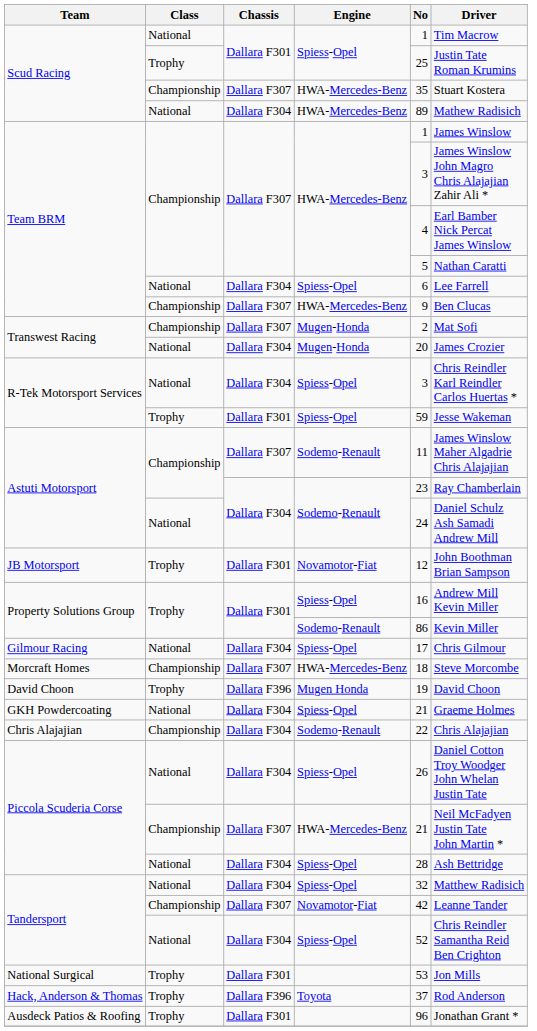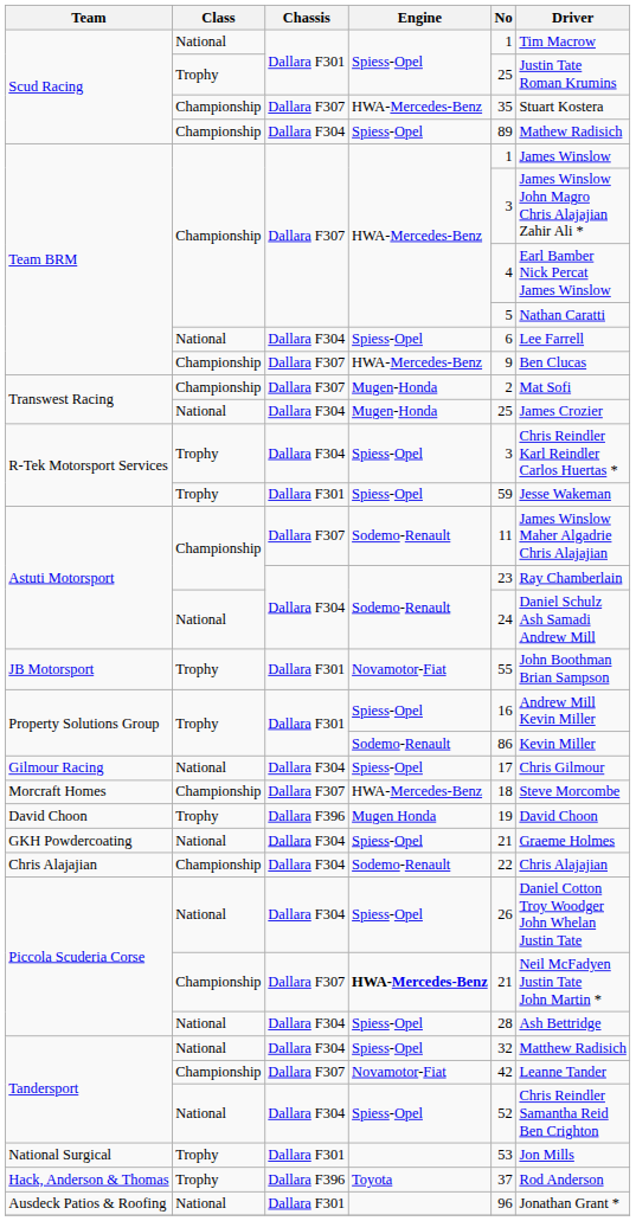 <table class="wikitable" style="font-size: 90%;">
 <tr>
 <th>Team</th>
 <th>Class</th>
 <th>Chassis</th>
 <th>Engine</th>
 <th>No</th>
 <th>Driver</th>
 </tr>
 <tr>
 <td rowspan=4><a href='#'>Scud Racing</a></td>
 <td>National</td>
 <td rowspan=2><a href='#'>Dallara</a> F301</td>
 <td rowspan=2><a href='#'>Spiess</a>-<a href='#'>Opel</a></td>
 <td align="right">1</td>
 <td> <a href='#'>Tim Macrow</a></td>
 </tr>
 <tr>
 <td>Trophy</td>
 <td align="right">25</td>
 <td> <a href='#'>Justin Tate</a><br> <a href='#'>Roman Krumins</a></td>
 </tr>
 <tr>
 <td>Championship</td>
 <td><a href='#'>Dallara</a> F307</td>
 <td>HWA-<a href='#'>Mercedes-Benz</a></td>
 <td align="right">35</td>
 <td> Stuart Kostera</td>
 </tr>
 <tr>
-<td>National</td>
+<td>Championship</td>
 <td><a href='#'>Dallara</a> F304</td>
-<td>HWA-<a href='#'>Mercedes-Benz</a></td>
+<td><a href='#'>Spiess</a>-<a href='#'>Opel</a></td>
 <td align="right">89</td>
 <td> <a href='#'>Mathew Radisich</a></td>
 </tr>
 <tr>
 <td rowspan=6><a href='#'>Team BRM</a></td>
 <td rowspan=4>Championship</td>
 <td rowspan=4><a href='#'>Dallara</a> F307</td>
 <td rowspan=4>HWA-<a href='#'>Mercedes-Benz</a></td>
 <td align="right">1</td>
 <td> <a href='#'>James Winslow</a></td>
 </tr>
 <tr>
 <td align="right">3</td>
 <td> <a href='#'>James Winslow</a><br> <a href='#'>John Magro</a><br> <a href='#'>Chris Alajajian</a><br> Zahir Ali *</td>
 </tr>
 <tr>
 <td align="right">4</td>
 <td> <a href='#'>Earl Bamber</a><br> <a href='#'>Nick Percat</a><br> <a href='#'>James Winslow</a></td>
 </tr>
 <tr>
 <td align="right">5</td>
 <td> <a href='#'>Nathan Caratti</a></td>
 </tr>
 <tr>
 <td>National</td>
 <td><a href='#'>Dallara</a> F304</td>
 <td><a href='#'>Spiess</a>-<a href='#'>Opel</a></td>
 <td align="right">6</td>
 <td> <a href='#'>Lee Farrell</a></td>
 </tr>
 <tr>
 <td>Championship</td>
 <td><a href='#'>Dallara</a> F307</td>
 <td>HWA-<a href='#'>Mercedes-Benz</a></td>
 <td align="right">9</td>
 <td> <a href='#'>Ben Clucas</a></td>
 </tr>
 <tr>
 <td rowspan=2>Transwest Racing</td>
 <td>Championship</td>
 <td><a href='#'>Dallara</a> F307</td>
 <td><a href='#'>Mugen</a>-<a href='#'>Honda</a></td>
 <td align="right">2</td>
 <td> <a href='#'>Mat Sofi</a></td>
 </tr>
 <tr>
 <td>National</td>
 <td><a href='#'>Dallara</a> F304</td>
 <td><a href='#'>Mugen</a>-<a href='#'>Honda</a></td>
-<td align="right">20</td>
+<td align="right">25</td>
 <td> <a href='#'>James Crozier</a></td>
 </tr>
 <tr>
 <td rowspan=2>R-Tek Motorsport Services</td>
-<td>National</td>
+<td>Trophy</td>
 <td><a href='#'>Dallara</a> F304</td>
 <td><a href='#'>Spiess</a>-<a href='#'>Opel</a></td>
 <td align="right">3</td>
 <td> <a href='#'>Chris Reindler</a><br> <a href='#'>Karl Reindler</a><br> <a href='#'>Carlos Huertas</a> *</td>
 </tr>
 <tr>
 <td>Trophy</td>
 <td><a href='#'>Dallara</a> F301</td>
 <td><a href='#'>Spiess</a>-<a href='#'>Opel</a></td>
 <td align="right">59</td>
 <td> <a href='#'>Jesse Wakeman</a></td>
 </tr>
 <tr>
 <td rowspan=3><a href='#'>Astuti Motorsport</a></td>
 <td rowspan=2>Championship</td>
 <td><a href='#'>Dallara</a> F307</td>
 <td><a href='#'>Sodemo</a>-<a href='#'>Renault</a></td>
 <td align="right">11</td>
 <td> <a href='#'>James Winslow</a><br> <a href='#'>Maher Algadrie</a><br> <a href='#'>Chris Alajajian</a></td>
 </tr>
 <tr>
 <td rowspan=2><a href='#'>Dallara</a> F304</td>
 <td rowspan=2><a href='#'>Sodemo</a>-<a href='#'>Renault</a></td>
 <td align="right">23</td>
 <td> <a href='#'>Ray Chamberlain</a></td>
 </tr>
 <tr>
 <td>National</td>
 <td align="right">24</td>
 <td> <a href='#'>Daniel Schulz</a><br> <a href='#'>Ash Samadi</a><br> <a href='#'>Andrew Mill</a></td>
 </tr>
 <tr>
 <td><a href='#'>JB Motorsport</a></td>
 <td>Trophy</td>
 <td><a href='#'>Dallara</a> F301</td>
 <td><a href='#'>Novamotor</a>-<a href='#'>Fiat</a></td>
-<td align="right">12</td>
+<td align="right">55</td>
 <td> <a href='#'>John Boothman</a><br> <a href='#'>Brian Sampson</a></td>
 </tr>
 <tr>
 <td rowspan=2>Property Solutions Group</td>
 <td rowspan=2>Trophy</td>
 <td rowspan=2><a href='#'>Dallara</a> F301</td>
 <td><a href='#'>Spiess</a>-<a href='#'>Opel</a></td>
 <td align="right">16</td>
 <td> <a href='#'>Andrew Mill</a><br> <a href='#'>Kevin Miller</a></td>
 </tr>
 <tr>
 <td><a href='#'>Sodemo</a>-<a href='#'>Renault</a></td>
 <td align="right">86</td>
 <td> <a href='#'>Kevin Miller</a></td>
 </tr>
 <tr>
 <td><a href='#'>Gilmour Racing</a></td>
 <td>National</td>
 <td><a href='#'>Dallara</a> F304</td>
 <td><a href='#'>Spiess</a>-<a href='#'>Opel</a></td>
 <td align="right">17</td>
 <td> <a href='#'>Chris Gilmour</a></td>
 </tr>
 <tr>
 <td>Morcraft Homes</td>
 <td>Championship</td>
 <td><a href='#'>Dallara</a> F307</td>
 <td>HWA-<a href='#'>Mercedes-Benz</a></td>
 <td align="right">18</td>
 <td> <a href='#'>Steve Morcombe</a></td>
 </tr>
 <tr>
 <td>David Choon</td>
 <td>Trophy</td>
 <td><a href='#'>Dallara</a> F396</td>
 <td><a href='#'>Mugen Honda</a></td>
 <td align="right">19</td>
 <td> <a href='#'>David Choon</a></td>
 </tr>
 <tr>
 <td>GKH Powdercoating</td>
 <td>National</td>
 <td><a href='#'>Dallara</a> F304</td>
 <td><a href='#'>Spiess</a>-<a href='#'>Opel</a></td>
 <td align="right">21</td>
 <td> <a href='#'>Graeme Holmes</a></td>
 </tr>
 <tr>
 <td>Chris Alajajian</td>
 <td>Championship</td>
 <td><a href='#'>Dallara</a> F304</td>
 <td><a href='#'>Sodemo</a>-<a href='#'>Renault</a></td>
 <td align="right">22</td>
 <td> <a href='#'>Chris Alajajian</a></td>
 </tr>
 <tr>
 <td rowspan=3><a href='#'>Piccola Scuderia Corse</a></td>
 <td>National</td>
 <td><a href='#'>Dallara</a> F304</td>
 <td><a href='#'>Spiess</a>-<a href='#'>Opel</a></td>
 <td align="right">26</td>
 <td> <a href='#'>Daniel Cotton</a><br> <a href='#'>Troy Woodger</a><br> <a href='#'>John Whelan</a><br> <a href='#'>Justin Tate</a></td>
 </tr>
 <tr>
 <td>Championship</td>
 <td><a href='#'>Dallara</a> F307</td>
-<td>HWA-<a href='#'>Mercedes-Benz</a></td>
+<td><strong>HWA-<a href='#'>Mercedes-Benz</a></strong></td>
 <td align="right">21</td>
 <td> <a href='#'>Neil McFadyen</a><br> <a href='#'>Justin Tate</a><br> <a href='#'>John Martin</a> *</td>
 </tr>
 <tr>
 <td>National</td>
 <td><a href='#'>Dallara</a> F304</td>
 <td><a href='#'>Spiess</a>-<a href='#'>Opel</a></td>
 <td align="right">28</td>
 <td> <a href='#'>Ash Bettridge</a></td>
 </tr>
 <tr>
 <td rowspan=3><a href='#'>Tandersport</a></td>
 <td>National</td>
 <td><a href='#'>Dallara</a> F304</td>
 <td><a href='#'>Spiess</a>-<a href='#'>Opel</a></td>
 <td align="right">32</td>
 <td> <a href='#'>Matthew Radisich</a></td>
 </tr>
 <tr>
 <td>Championship</td>
 <td><a href='#'>Dallara</a> F307</td>
 <td><a href='#'>Novamotor</a>-<a href='#'>Fiat</a></td>
 <td align="right">42</td>
 <td> <a href='#'>Leanne Tander</a></td>
 </tr>
 <tr>
 <td>National</td>
 <td><a href='#'>Dallara</a> F304</td>
 <td><a href='#'>Spiess</a>-<a href='#'>Opel</a></td>
 <td align="right">52</td>
 <td> <a href='#'>Chris Reindler</a><br> <a href='#'>Samantha Reid</a><br> <a href='#'>Ben Crighton</a></td>
 </tr>
 <tr>
 <td>National Surgical</td>
 <td>Trophy</td>
 <td><a href='#'>Dallara</a> F301</td>
 <td></td>
 <td align="right">53</td>
 <td> <a href='#'>Jon Mills</a></td>
 </tr>
 <tr>
 <td><a href='#'>Hack, Anderson & Thomas</a></td>
 <td>Trophy</td>
 <td><a href='#'>Dallara</a> F396</td>
 <td><a href='#'>Toyota</a></td>
 <td align="right">37</td>
 <td> <a href='#'>Rod Anderson</a></td>
 </tr>
 <tr>
 <td>Ausdeck Patios & Roofing</td>
-<td>Trophy</td>
+<td>National</td>
 <td><a href='#'>Dallara</a> F301</td>
 <td></td>
 <td align="right">96</td>
 <td> Jonathan Grant *</td>
 </tr>
 <tr>
 </tr>
 </table>
